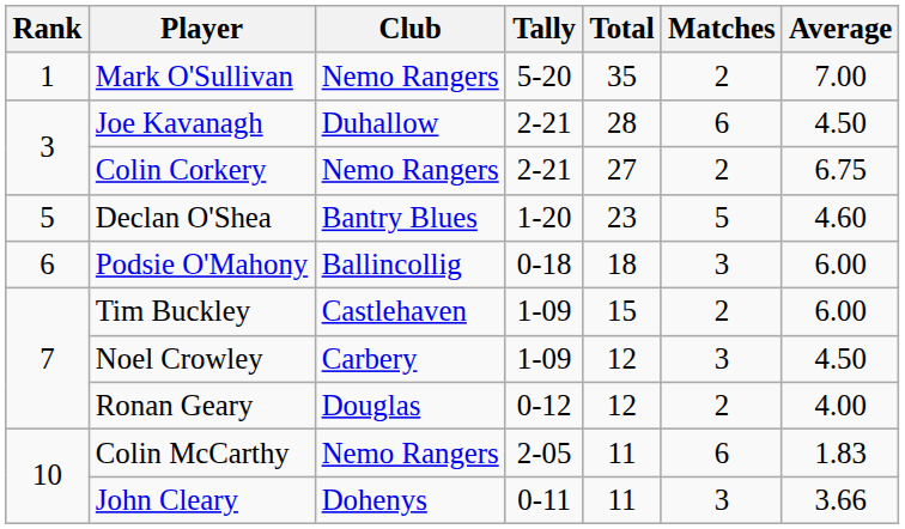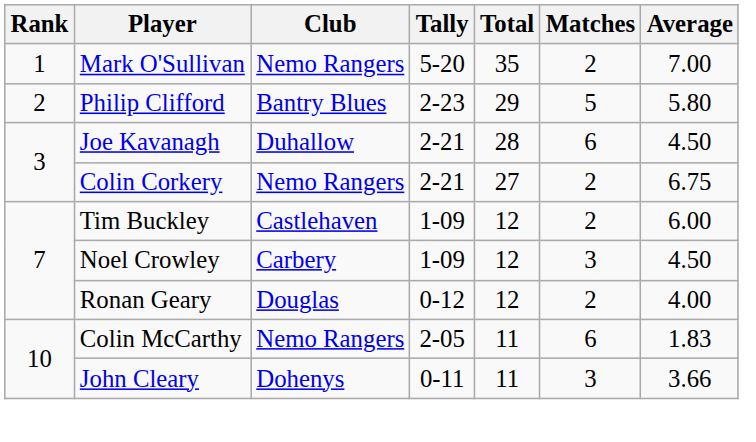 <table class="wikitable">
 <tr>
 <th>Rank</th>
 <th>Player</th>
 <th>Club</th>
 <th>Tally</th>
 <th>Total</th>
 <th>Matches</th>
 <th>Average</th>
 </tr>
 <tr>
 <td rowspan=1 align=center>1</td>
 <td><a href='#'>Mark O'Sullivan</a></td>
 <td><a href='#'>Nemo Rangers</a></td>
 <td align=center>5-20</td>
 <td align=center>35</td>
 <td align=center>2</td>
 <td align=center>7.00</td>
 </tr>
 <tr>
+<td rowspan=1 align=center>2</td>
+<td><a href='#'>Philip Clifford</a></td>
+<td><a href='#'>Bantry Blues</a></td>
+<td align=center>2-23</td>
+<td align=center>29</td>
+<td align=center>5</td>
+<td align=center>5.80</td>
+</tr>
+<tr>
 <td rowspan=2 align=center>3</td>
 <td><a href='#'>Joe Kavanagh</a></td>
 <td><a href='#'>Duhallow</a></td>
 <td align=center>2-21</td>
 <td align=center>28</td>
 <td align=center>6</td>
 <td align=center>4.50</td>
 </tr>
 <tr>
 <td><a href='#'>Colin Corkery</a></td>
 <td><a href='#'>Nemo Rangers</a></td>
 <td align=center>2-21</td>
 <td align=center>27</td>
 <td align=center>2</td>
 <td align=center>6.75</td>
 </tr>
 <tr>
-<td rowspan=1 align=center>5</td>
-<td>Declan O'Shea</td>
-<td><a href='#'>Bantry Blues</a></td>
-<td align=center>1-20</td>
-<td align=center>23</td>
-<td align=center>5</td>
-<td align=center>4.60</td>
-</tr>
-<tr>
-<td rowspan=1 align=center>6</td>
-<td><a href='#'>Podsie O'Mahony</a></td>
-<td><a href='#'>Ballincollig</a></td>
-<td align=center>0-18</td>
-<td align=center>18</td>
-<td align=center>3</td>
-<td align=center>6.00</td>
-</tr>
-<tr>
 <td rowspan=3 align=center>7</td>
 <td>Tim Buckley</td>
 <td><a href='#'>Castlehaven</a></td>
 <td align=center>1-09</td>
-<td align=center>15</td>
+<td align=center>12</td>
 <td align=center>2</td>
 <td align=center>6.00</td>
 </tr>
 <tr>
 <td>Noel Crowley</td>
 <td><a href='#'>Carbery</a></td>
 <td align=center>1-09</td>
 <td align=center>12</td>
 <td align=center>3</td>
 <td align=center>4.50</td>
 </tr>
 <tr>
 <td>Ronan Geary</td>
 <td><a href='#'>Douglas</a></td>
 <td align=center>0-12</td>
 <td align=center>12</td>
 <td align=center>2</td>
 <td align=center>4.00</td>
 </tr>
 <tr>
 <td rowspan=2 align=center>10</td>
 <td>Colin McCarthy</td>
 <td><a href='#'>Nemo Rangers</a></td>
 <td align=center>2-05</td>
 <td align=center>11</td>
 <td align=center>6</td>
 <td align=center>1.83</td>
 </tr>
 <tr>
 <td><a href='#'>John Cleary</a></td>
 <td><a href='#'>Dohenys</a></td>
 <td align=center>0-11</td>
 <td align=center>11</td>
 <td align=center>3</td>
 <td align=center>3.66</td>
 </tr>
 </table>
